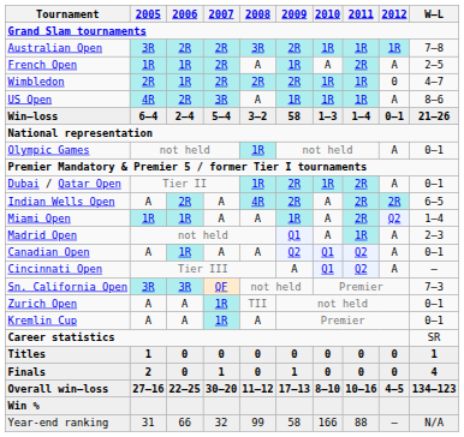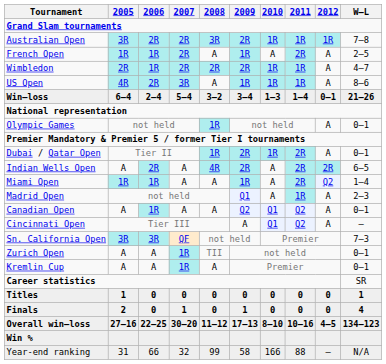 <table class=wikitable style=text-align:center;>
 <tr>
 <th>Tournament</th>
 <th><a href='#'>2005</a></th>
 <th><a href='#'>2006</a></th>
 <th><a href='#'>2007</a></th>
 <th><a href='#'>2008</a></th>
 <th><a href='#'>2009</a></th>
 <th><a href='#'>2010</a></th>
 <th><a href='#'>2011</a></th>
 <th><a href='#'>2012</a></th>
 <th>W–L</th>
 </tr>
 <tr>
 <td colspan="10" style="text-align:left"><strong><a href='#'>Grand Slam tournaments</a></strong></td>
 </tr>
 <tr>
 <td align=left><a href='#'>Australian Open</a></td>
 <td bgcolor=#afeeee><a href='#'>3R</a></td>
 <td bgcolor=#afeeee><a href='#'>2R</a></td>
 <td bgcolor=#afeeee><a href='#'>2R</a></td>
 <td bgcolor=#afeeee><a href='#'>3R</a></td>
 <td bgcolor=#afeeee><a href='#'>2R</a></td>
 <td bgcolor=#afeeee><a href='#'>1R</a></td>
 <td bgcolor=#afeeee><a href='#'>1R</a></td>
 <td bgcolor=#afeeee><a href='#'>1R</a></td>
 <td>7–8</td>
 </tr>
 <tr>
 <td align=left><a href='#'>French Open</a></td>
 <td bgcolor=#afeeee><a href='#'>1R</a></td>
 <td bgcolor=#afeeee><a href='#'>1R</a></td>
 <td bgcolor=#afeeee><a href='#'>2R</a></td>
 <td>A</td>
 <td bgcolor=#afeeee><a href='#'>1R</a></td>
 <td>A</td>
 <td bgcolor=#afeeee><a href='#'>2R</a></td>
 <td>A</td>
 <td>2–5</td>
 </tr>
 <tr>
 <td align=left><a href='#'>Wimbledon</a></td>
 <td bgcolor=#afeeee><a href='#'>2R</a></td>
 <td bgcolor=#afeeee><a href='#'>1R</a></td>
 <td bgcolor=#afeeee><a href='#'>2R</a></td>
 <td bgcolor=#afeeee><a href='#'>2R</a></td>
 <td bgcolor=#afeeee><a href='#'>2R</a></td>
 <td bgcolor=#afeeee><a href='#'>1R</a></td>
 <td bgcolor=#afeeee><a href='#'>1R</a></td>
-<td>0</td>
+<td>A</td>
 <td>4–7</td>
 </tr>
 <tr>
 <td align=left><a href='#'>US Open</a></td>
 <td bgcolor=#afeeee><a href='#'>4R</a></td>
 <td bgcolor=#afeeee><a href='#'>2R</a></td>
 <td bgcolor=#afeeee><a href='#'>3R</a></td>
 <td>A</td>
 <td bgcolor=#afeeee><a href='#'>1R</a></td>
 <td bgcolor=#afeeee><a href='#'>1R</a></td>
 <td bgcolor=#afeeee><a href='#'>1R</a></td>
 <td>A</td>
 <td>8–6</td>
 </tr>
 <tr style=background:#efefef;font-weight:bold>
 <td style=text-align:left>Win–loss</td>
 <td>6–4</td>
 <td>2–4</td>
 <td>5–4</td>
 <td>3–2</td>
-<td>58</td>
+<td>3–4</td>
 <td>1–3</td>
 <td>1–4</td>
 <td>0–1</td>
 <td>21–26</td>
 </tr>
 <tr>
 <td colspan="10" align="left"><strong>National representation</strong></td>
 </tr>
 <tr>
 <td align=left><a href='#'>Olympic Games</a></td>
 <td colspan=3 style=color:#767676>not held</td>
 <td bgcolor=afeeee><a href='#'>1R</a></td>
 <td colspan=3 style=color:#767676>not held</td>
 <td>A</td>
 <td>0–1</td>
 </tr>
 <tr>
 <td colspan="10" align="left"><strong>Premier Mandatory & Premier 5 / former Tier I tournaments</strong></td>
 </tr>
 <tr>
 <td align=left><a href='#'>Dubai</a> / <a href='#'>Qatar Open</a></td>
 <td colspan=3 style=color:#767676>Tier II</td>
 <td bgcolor=afeeee><a href='#'>1R</a></td>
 <td bgcolor=afeeee><a href='#'>2R</a></td>
 <td bgcolor=afeeee><a href='#'>1R</a></td>
 <td bgcolor=afeeee><a href='#'>2R</a></td>
 <td>A</td>
 <td>0–1</td>
 </tr>
 <tr>
 <td align=left><a href='#'>Indian Wells Open</a></td>
 <td>A</td>
 <td bgcolor=afeeee><a href='#'>2R</a></td>
 <td>A</td>
 <td bgcolor=afeeee><a href='#'>4R</a></td>
 <td bgcolor=afeeee><a href='#'>2R</a></td>
 <td>A</td>
 <td bgcolor=afeeee><a href='#'>2R</a></td>
 <td bgcolor=afeeee><a href='#'>2R</a></td>
 <td>6–5</td>
 </tr>
 <tr>
 <td align=left><a href='#'>Miami Open</a></td>
 <td bgcolor=afeeee><a href='#'>1R</a></td>
 <td bgcolor=afeeee><a href='#'>1R</a></td>
 <td>A</td>
 <td>A</td>
 <td bgcolor=afeeee><a href='#'>1R</a></td>
 <td>A</td>
 <td bgcolor=afeeee><a href='#'>2R</a></td>
 <td bgcolor=ecf2ff><a href='#'>Q2</a></td>
 <td>1–4</td>
 </tr>
 <tr>
 <td align=left><a href='#'>Madrid Open</a></td>
 <td colspan=4 style=color:#767676>not held</td>
 <td bgcolor=ecf2ff><a href='#'>Q1</a></td>
 <td>A</td>
 <td bgcolor=afeeee><a href='#'>1R</a></td>
 <td>A</td>
 <td>2–3</td>
 </tr>
 <tr>
 <td align=left><a href='#'>Canadian Open</a></td>
 <td>A</td>
 <td bgcolor=afeeee><a href='#'>1R</a></td>
 <td>A</td>
 <td>A</td>
 <td bgcolor=ecf2ff><a href='#'>Q2</a></td>
 <td bgcolor=ecf2ff><a href='#'>Q1</a></td>
 <td bgcolor=ecf2ff><a href='#'>Q2</a></td>
 <td>A</td>
 <td>0–1</td>
 </tr>
 <tr>
 <td align=left><a href='#'>Cincinnati Open</a></td>
 <td colspan=4 style=color:#767676>Tier III</td>
 <td>A</td>
 <td bgcolor=ecf2ff><a href='#'>Q1</a></td>
 <td bgcolor=ecf2ff><a href='#'>Q2</a></td>
 <td>A</td>
 <td>–</td>
 </tr>
 <tr>
 <td align=left><a href='#'>Sn. California Open</a></td>
 <td bgcolor=afeeee><a href='#'>3R</a></td>
 <td bgcolor=afeeee><a href='#'>3R</a></td>
 <td bgcolor=ffebcd><a href='#'>QF</a></td>
 <td colspan=2 style=color:#767676>not held</td>
 <td colspan=3 style=color:#767676>Premier</td>
 <td>7–3</td>
 </tr>
 <tr>
 <td align=left><a href='#'>Zurich Open</a></td>
 <td>A</td>
 <td>A</td>
 <td bgcolor=afeeee><a href='#'>1R</a></td>
 <td style=color:#767676>TII</td>
 <td colspan="4" style="color:#767676">not held</td>
 <td>0–1</td>
 </tr>
 <tr>
 <td align=left><a href='#'>Kremlin Cup</a></td>
 <td>A</td>
 <td>A</td>
 <td bgcolor=afeeee><a href='#'>1R</a></td>
 <td>A</td>
 <td colspan="4" style="color:#767676">Premier</td>
 <td>0–1</td>
 </tr>
 <tr>
 <td colspan="9" align="left"><strong>Career statistics</strong></td>
 <td>SR</td>
 </tr>
 <tr style=background:#efefef;font-weight:bold>
 <td style=text-align:left>Titles</td>
 <td>1</td>
 <td>0</td>
 <td>0</td>
 <td>0</td>
 <td>0</td>
 <td>0</td>
 <td>0</td>
 <td>0</td>
 <td>1</td>
 </tr>
 <tr style=background:#efefef;font-weight:bold>
 <td style=text-align:left>Finals</td>
 <td>2</td>
 <td>0</td>
 <td>1</td>
 <td>0</td>
 <td>1</td>
 <td>0</td>
 <td>0</td>
 <td>0</td>
 <td>4</td>
 </tr>
 <tr style=background:#efefef;font-weight:bold>
 <td style=text-align:left>Overall win–loss</td>
 <td>27–16</td>
 <td>22–25</td>
 <td>30–20</td>
 <td>11–12</td>
 <td>17–13</td>
 <td>8–10</td>
 <td>10–16</td>
 <td>4–5</td>
 <td>134–123</td>
 </tr>
 <tr style=background:#efefef;font-weight:bold>
 <td style=text-align:left>Win %</td>
 <td></td>
 <td></td>
 <td></td>
 <td></td>
 <td></td>
 <td></td>
 <td></td>
 <td></td>
 <td></td>
 </tr>
 <tr bgcolor=#EFEFEF>
 <td align=left>Year-end ranking</td>
 <td>31</td>
 <td>66</td>
 <td>32</td>
 <td>99</td>
 <td>58</td>
 <td>166</td>
 <td>88</td>
 <td>–</td>
 <td>N/A</td>
 </tr>
 </table>
